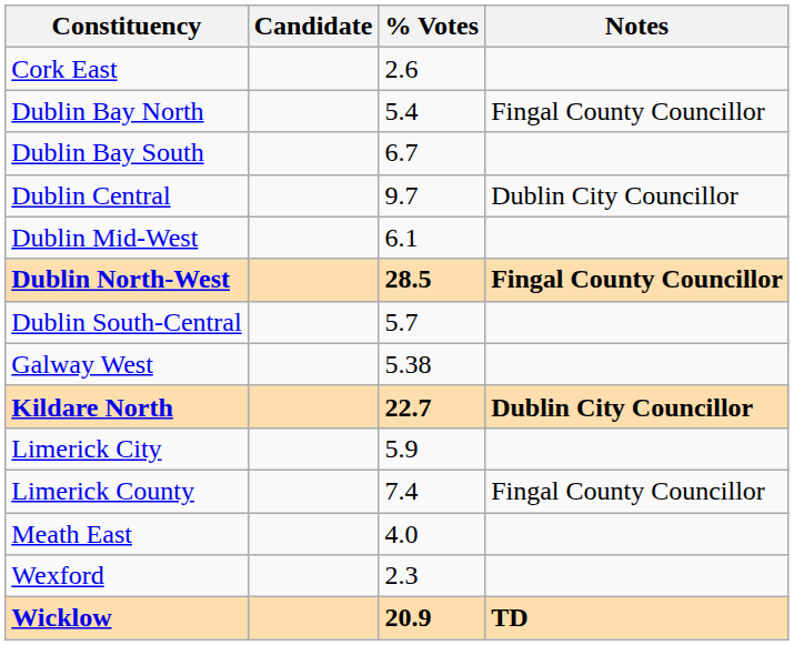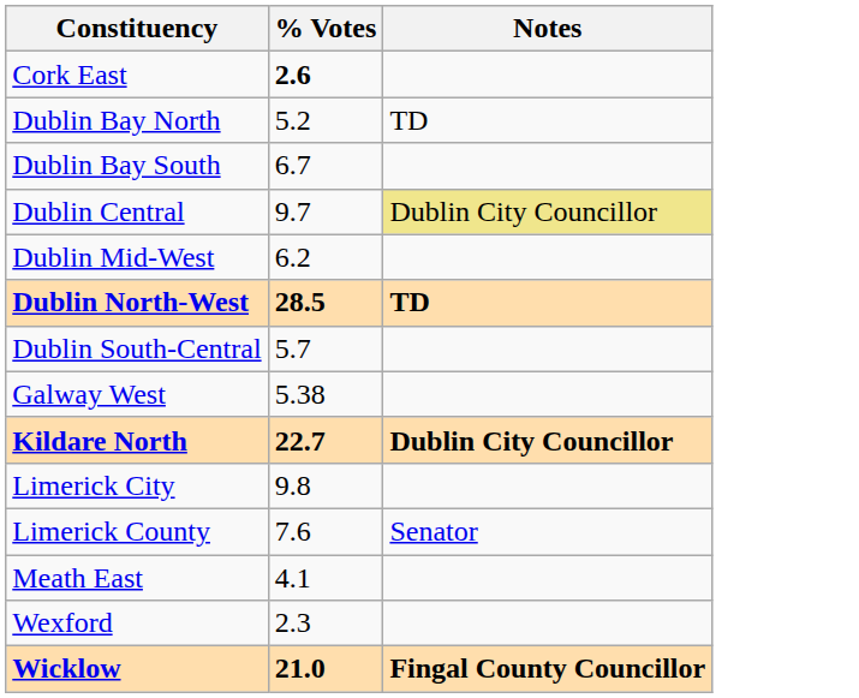 <table class="wikitable sortable">
 <tr>
 <th>Constituency</th>
-<th>Candidate</th>
 <th>% Votes</th>
 <th>Notes </th>
 </tr>
 <tr>
 <td><a href='#'>Cork East</a></td>
-<td></td>
-<td>2.6</td>
+<td><strong>2.6</strong></td>
 <td></td>
 </tr>
 <tr>
 <td><a href='#'>Dublin Bay North</a></td>
-<td></td>
-<td>5.4</td>
-<td>Fingal County Councillor</td>
+<td>5.2</td>
+<td>TD</td>
 </tr>
 <tr>
 <td><a href='#'>Dublin Bay South</a></td>
-<td></td>
 <td>6.7</td>
 <td></td>
 </tr>
 <tr>
 <td><a href='#'>Dublin Central</a></td>
-<td></td>
 <td>9.7</td>
-<td>Dublin City Councillor</td>
+<td style="background: khaki;">Dublin City Councillor</td>
 </tr>
 <tr>
 <td><a href='#'>Dublin Mid-West</a></td>
-<td></td>
-<td>6.1</td>
+<td>6.2</td>
 <td></td>
 </tr>
 <tr style="font-weight:bold; background:NavajoWhite;">
 <td><a href='#'>Dublin North-West</a></td>
-<td></td>
 <td>28.5</td>
-<td>Fingal County Councillor</td>
+<td>TD</td>
 </tr>
 <tr>
 <td><a href='#'>Dublin South-Central</a></td>
-<td></td>
 <td>5.7</td>
 <td></td>
 </tr>
 <tr>
 <td><a href='#'>Galway West</a></td>
-<td></td>
 <td>5.38</td>
 <td></td>
 </tr>
 <tr style="font-weight:bold; background:NavajoWhite;">
 <td><a href='#'>Kildare North</a></td>
-<td></td>
 <td>22.7</td>
 <td>Dublin City Councillor</td>
 </tr>
 <tr>
 <td><a href='#'>Limerick City</a></td>
-<td></td>
-<td>5.9</td>
+<td>9.8</td>
 <td></td>
 </tr>
 <tr>
 <td><a href='#'>Limerick County</a></td>
-<td></td>
-<td>7.4</td>
-<td>Fingal County Councillor</td>
+<td>7.6</td>
+<td><a href='#'>Senator</a></td>
 </tr>
 <tr>
 <td><a href='#'>Meath East</a></td>
-<td></td>
-<td>4.0</td>
+<td>4.1</td>
 <td></td>
 </tr>
 <tr>
 <td><a href='#'>Wexford</a></td>
-<td></td>
 <td>2.3</td>
 <td></td>
 </tr>
 <tr style="font-weight:bold; background:NavajoWhite;">
 <td><a href='#'>Wicklow</a></td>
-<td></td>
-<td>20.9</td>
-<td>TD</td>
+<td>21.0</td>
+<td>Fingal County Councillor</td>
 </tr>
 </table>
